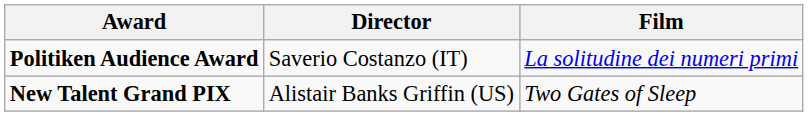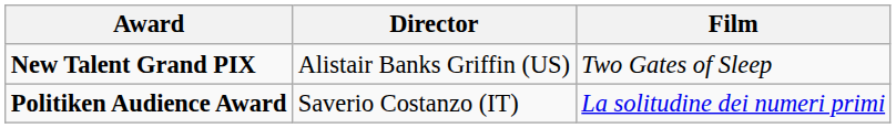 <table class="wikitable">
 <tr>
 <th>Award</th>
 <th>Director</th>
 <th>Film</th>
 </tr>
 <tr>
+<td><strong>New Talent Grand PIX</strong></td>
+<td>Alistair Banks Griffin (US)</td>
+<td><em>Two Gates of Sleep</em></td>
+</tr>
+<tr>
 <td><strong>Politiken Audience Award</strong></td>
 <td>Saverio Costanzo (IT)</td>
 <td><em><a href='#'>La solitudine dei numeri primi</a></em></td>
 </tr>
-<tr>
-<td><strong>New Talent Grand PIX</strong></td>
-<td>Alistair Banks Griffin (US)</td>
-<td><em>Two Gates of Sleep</em></td>
-</tr>
 </table>
